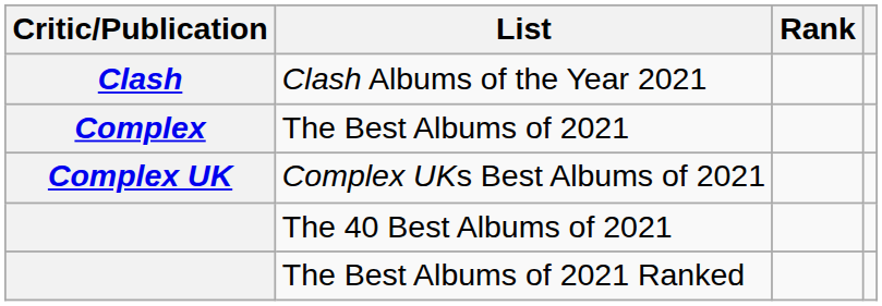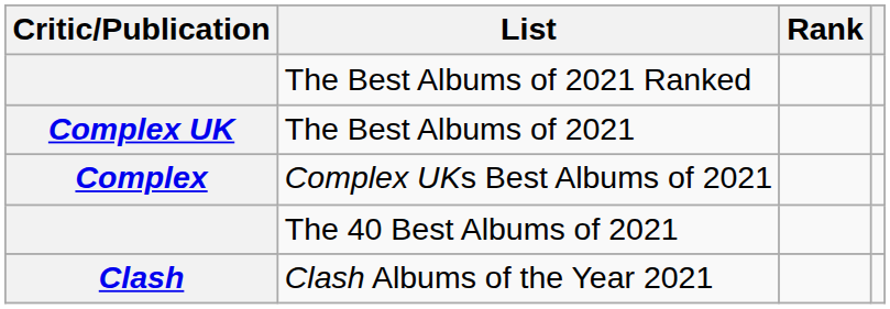 <table class="wikitable sortable plainrowheaders" style="border:none; margin:0;">
 <tr>
 <th scope="col">Critic/Publication</th>
 <th scope="col" class="unsortable">List</th>
 <th scope="col" data-sort-type="number">Rank</th>
 <th scope="col" class="unsortable"></th>
 </tr>
 <tr>
-<th scope="row"><em><a href='#'>Clash</a></em></th>
-<td><em>Clash</em> Albums of the Year 2021</td>
+<th scope="row"></th>
+<td>The Best Albums of 2021 Ranked</td>
+<td></td>
+<td></td>
+</tr>
+<tr>
+<th scope="row"><em><a href='#'>Complex UK</a></em></th>
+<td>The Best Albums of 2021</td>
 <td></td>
 <td></td>
 </tr>
 <tr>
 <th scope="row"><em><a href='#'>Complex</a></em></th>
-<td>The Best Albums of 2021</td>
-<td></td>
-<td></td>
-</tr>
-<tr>
-<th scope="row"><em><a href='#'>Complex UK</a></em></th>
 <td><em>Complex UK</em>s Best Albums of 2021</td>
 <td></td>
 <td></td>
 </tr>
 <tr>
 <th scope="row"></th>
 <td>The 40 Best Albums of 2021</td>
 <td></td>
 <td></td>
 </tr>
 <tr>
-<th scope="row"></th>
-<td>The Best Albums of 2021 Ranked</td>
+<th scope="row"><em><a href='#'>Clash</a></em></th>
+<td><em>Clash</em> Albums of the Year 2021</td>
 <td></td>
 <td></td>
 </tr>
 </table>
